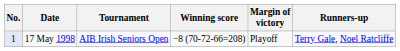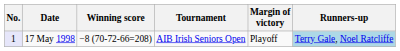 <table class="wikitable" style="font-size:95%;">
 <tr>
 <th>No.</th>
 <th>Date</th>
+<th>Winning score</th>
 <th>Tournament</th>
-<th>Winning score</th>
 <th>Margin of<br>victory</th>
 <th>Runners-up</th>
 </tr>
 <tr>
 <td align=center style="background: lavender;">1</td>
 <td align=right>17 May <a href='#'>1998</a></td>
+<td>−8 (70-72-66=208)</td>
 <td><a href='#'>AIB Irish Seniors Open</a></td>
-<td>−8 (70-72-66=208)</td>
 <td>Playoff</td>
-<td> <a href='#'>Terry Gale</a>,  <a href='#'>Noel Ratcliffe</a></td>
+<td style="background: lightblue;"> <a href='#'>Terry Gale</a>,  <a href='#'>Noel Ratcliffe</a></td>
 </tr>
 </table>
